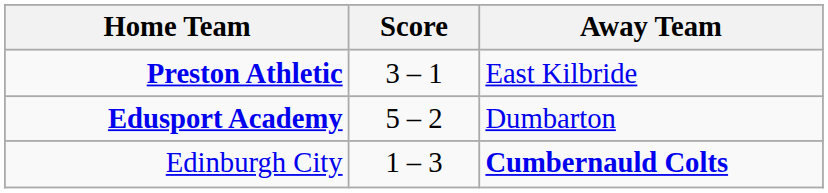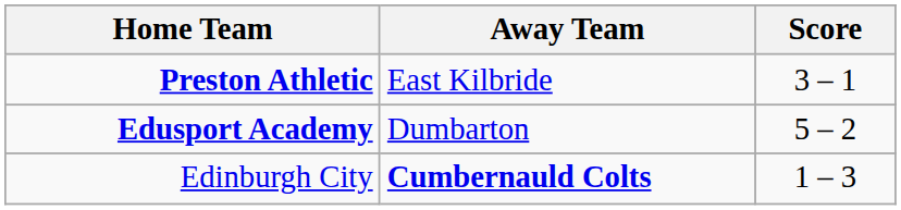 <table class="wikitable" style="border-collapse: collapse;">
 <tr>
 <th align="right" width="185">Home Team</th>
+<th align="left" width="185">Away Team</th>
 <th align="center" width="65"> Score </th>
-<th align="left" width="185">Away Team</th>
 </tr>
 <tr>
 <td style="text-align: right;"><strong><a href='#'>Preston Athletic</a></strong></td>
+<td style="text-align: left;"><a href='#'>East Kilbride</a></td>
 <td style="text-align: center;">3 – 1</td>
-<td style="text-align: left;"><a href='#'>East Kilbride</a></td>
 </tr>
 <tr>
 <td style="text-align: right;"><strong><a href='#'>Edusport Academy</a></strong></td>
+<td style="text-align: left;"><a href='#'>Dumbarton</a></td>
 <td style="text-align: center;">5 – 2</td>
-<td style="text-align: left;"><a href='#'>Dumbarton</a></td>
 </tr>
 <tr>
 <td style="text-align: right;"><a href='#'>Edinburgh City</a></td>
+<td style="text-align: left;"><strong><a href='#'>Cumbernauld Colts</a></strong></td>
 <td style="text-align: center;">1 – 3</td>
-<td style="text-align: left;"><strong><a href='#'>Cumbernauld Colts</a></strong></td>
 </tr>
 </table>
